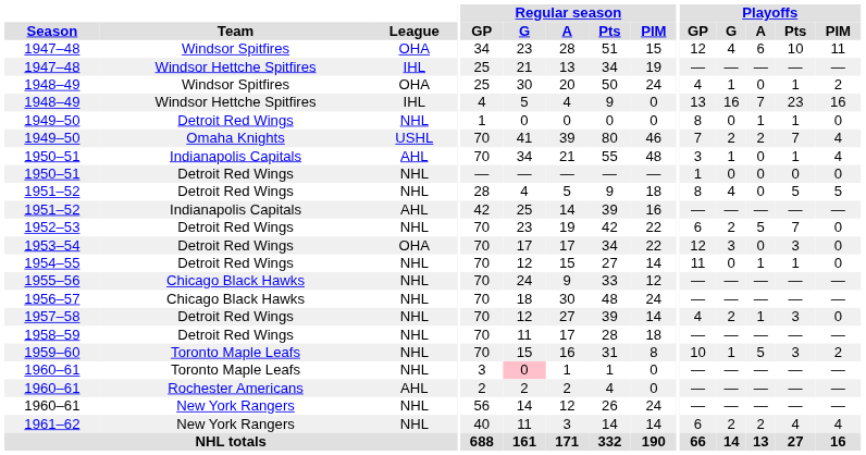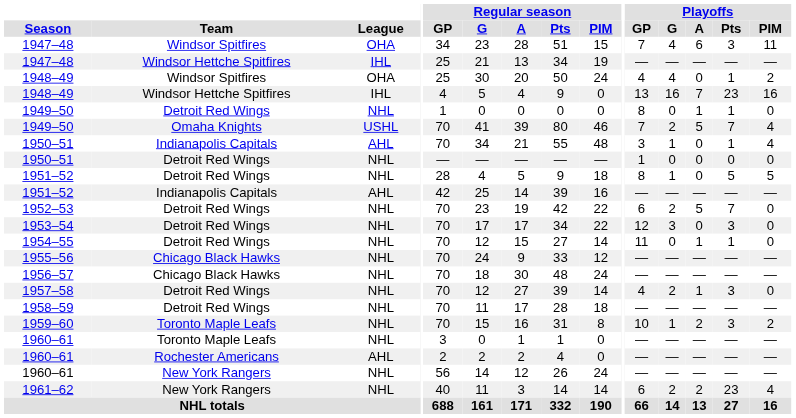 <table border="0" cellpadding="1" cellspacing="0" style="text-align:center; width:60em">
 <tr bgcolor="#e0e0e0">
 <th colspan="3" bgcolor="#ffffff"></th>
 <th rowspan="100" bgcolor="#ffffff"></th>
 <th colspan="5"><a href='#'>Regular season</a></th>
 <th rowspan="100" bgcolor="#ffffff"></th>
 <th colspan="5"><a href='#'>Playoffs</a></th>
 </tr>
 <tr bgcolor="#e0e0e0">
 <th><a href='#'>Season</a></th>
 <th>Team</th>
 <th>League</th>
 <th>GP</th>
 <th><a href='#'>G</a></th>
 <th><a href='#'>A</a></th>
 <th><a href='#'>Pts</a></th>
 <th><a href='#'>PIM</a></th>
 <th>GP</th>
 <th>G</th>
 <th>A</th>
 <th>Pts</th>
 <th>PIM</th>
 </tr>
 <tr>
 <td><a href='#'>1947–48</a></td>
 <td><a href='#'>Windsor Spitfires</a></td>
 <td><a href='#'>OHA</a></td>
 <td>34</td>
 <td>23</td>
 <td>28</td>
 <td>51</td>
 <td>15</td>
-<td>12</td>
+<td>7</td>
 <td>4</td>
 <td>6</td>
-<td>10</td>
+<td>3</td>
 <td>11</td>
 </tr>
 <tr bgcolor="#f0f0f0">
 <td><a href='#'>1947–48</a></td>
 <td><a href='#'>Windsor Hettche Spitfires</a></td>
 <td><a href='#'>IHL</a></td>
 <td>25</td>
 <td>21</td>
 <td>13</td>
 <td>34</td>
 <td>19</td>
 <td>—</td>
 <td>—</td>
 <td>—</td>
 <td>—</td>
 <td>—</td>
 </tr>
 <tr>
 <td><a href='#'>1948–49</a></td>
 <td>Windsor Spitfires</td>
 <td>OHA</td>
 <td>25</td>
 <td>30</td>
 <td>20</td>
 <td>50</td>
 <td>24</td>
 <td>4</td>
-<td>1</td>
+<td>4</td>
 <td>0</td>
 <td>1</td>
 <td>2</td>
 </tr>
 <tr bgcolor="#f0f0f0">
 <td><a href='#'>1948–49</a></td>
 <td>Windsor Hettche Spitfires</td>
 <td>IHL</td>
 <td>4</td>
 <td>5</td>
 <td>4</td>
 <td>9</td>
 <td>0</td>
 <td>13</td>
 <td>16</td>
 <td>7</td>
 <td>23</td>
 <td>16</td>
 </tr>
 <tr>
 <td><a href='#'>1949–50</a></td>
 <td><a href='#'>Detroit Red Wings</a></td>
 <td><a href='#'>NHL</a></td>
 <td>1</td>
 <td>0</td>
 <td>0</td>
 <td>0</td>
 <td>0</td>
 <td>8</td>
 <td>0</td>
 <td>1</td>
 <td>1</td>
 <td>0</td>
 </tr>
 <tr bgcolor="#f0f0f0">
 <td><a href='#'>1949–50</a></td>
 <td><a href='#'>Omaha Knights</a></td>
 <td><a href='#'>USHL</a></td>
 <td>70</td>
 <td>41</td>
 <td>39</td>
 <td>80</td>
 <td>46</td>
 <td>7</td>
 <td>2</td>
-<td>2</td>
+<td>5</td>
 <td>7</td>
 <td>4</td>
 </tr>
 <tr>
 <td><a href='#'>1950–51</a></td>
 <td><a href='#'>Indianapolis Capitals</a></td>
 <td><a href='#'>AHL</a></td>
 <td>70</td>
 <td>34</td>
 <td>21</td>
 <td>55</td>
 <td>48</td>
 <td>3</td>
 <td>1</td>
 <td>0</td>
 <td>1</td>
 <td>4</td>
 </tr>
 <tr bgcolor="#f0f0f0">
 <td><a href='#'>1950–51</a></td>
 <td>Detroit Red Wings</td>
 <td>NHL</td>
 <td>—</td>
 <td>—</td>
 <td>—</td>
 <td>—</td>
 <td>—</td>
 <td>1</td>
 <td>0</td>
 <td>0</td>
 <td>0</td>
 <td>0</td>
 </tr>
 <tr>
 <td><a href='#'>1951–52</a></td>
 <td>Detroit Red Wings</td>
 <td>NHL</td>
 <td>28</td>
 <td>4</td>
 <td>5</td>
 <td>9</td>
 <td>18</td>
 <td>8</td>
-<td>4</td>
+<td>1</td>
 <td>0</td>
 <td>5</td>
 <td>5</td>
 </tr>
 <tr bgcolor="#f0f0f0">
 <td><a href='#'>1951–52</a></td>
 <td>Indianapolis Capitals</td>
 <td>AHL</td>
 <td>42</td>
 <td>25</td>
 <td>14</td>
 <td>39</td>
 <td>16</td>
 <td>—</td>
 <td>—</td>
 <td>—</td>
 <td>—</td>
 <td>—</td>
 </tr>
 <tr>
 <td><a href='#'>1952–53</a></td>
 <td>Detroit Red Wings</td>
 <td>NHL</td>
 <td>70</td>
 <td>23</td>
 <td>19</td>
 <td>42</td>
 <td>22</td>
 <td>6</td>
 <td>2</td>
 <td>5</td>
 <td>7</td>
 <td>0</td>
 </tr>
 <tr bgcolor="#f0f0f0">
 <td><a href='#'>1953–54</a></td>
 <td>Detroit Red Wings</td>
-<td>OHA</td>
+<td>NHL</td>
 <td>70</td>
 <td>17</td>
 <td>17</td>
 <td>34</td>
 <td>22</td>
 <td>12</td>
 <td>3</td>
 <td>0</td>
 <td>3</td>
 <td>0</td>
 </tr>
 <tr>
 <td><a href='#'>1954–55</a></td>
 <td>Detroit Red Wings</td>
 <td>NHL</td>
 <td>70</td>
 <td>12</td>
 <td>15</td>
 <td>27</td>
 <td>14</td>
 <td>11</td>
 <td>0</td>
 <td>1</td>
 <td>1</td>
 <td>0</td>
 </tr>
 <tr bgcolor="#f0f0f0">
 <td><a href='#'>1955–56</a></td>
 <td><a href='#'>Chicago Black Hawks</a></td>
 <td>NHL</td>
 <td>70</td>
 <td>24</td>
 <td>9</td>
 <td>33</td>
 <td>12</td>
 <td>—</td>
 <td>—</td>
 <td>—</td>
 <td>—</td>
 <td>—</td>
 </tr>
 <tr>
 <td><a href='#'>1956–57</a></td>
 <td>Chicago Black Hawks</td>
 <td>NHL</td>
 <td>70</td>
 <td>18</td>
 <td>30</td>
 <td>48</td>
 <td>24</td>
 <td>—</td>
 <td>—</td>
 <td>—</td>
 <td>—</td>
 <td>—</td>
 </tr>
 <tr bgcolor="#f0f0f0">
 <td><a href='#'>1957–58</a></td>
 <td>Detroit Red Wings</td>
 <td>NHL</td>
 <td>70</td>
 <td>12</td>
 <td>27</td>
 <td>39</td>
 <td>14</td>
 <td>4</td>
 <td>2</td>
 <td>1</td>
 <td>3</td>
 <td>0</td>
 </tr>
 <tr>
 <td><a href='#'>1958–59</a></td>
 <td>Detroit Red Wings</td>
 <td>NHL</td>
 <td>70</td>
 <td>11</td>
 <td>17</td>
 <td>28</td>
 <td>18</td>
 <td>—</td>
 <td>—</td>
 <td>—</td>
 <td>—</td>
 <td>—</td>
 </tr>
 <tr bgcolor="#f0f0f0">
 <td><a href='#'>1959–60</a></td>
 <td><a href='#'>Toronto Maple Leafs</a></td>
 <td>NHL</td>
 <td>70</td>
 <td>15</td>
 <td>16</td>
 <td>31</td>
 <td>8</td>
 <td>10</td>
 <td>1</td>
-<td>5</td>
+<td>2</td>
 <td>3</td>
 <td>2</td>
 </tr>
 <tr>
 <td><a href='#'>1960–61</a></td>
 <td>Toronto Maple Leafs</td>
 <td>NHL</td>
 <td>3</td>
-<td style="background: pink;">0</td>
+<td>0</td>
 <td>1</td>
 <td>1</td>
 <td>0</td>
 <td>—</td>
 <td>—</td>
 <td>—</td>
 <td>—</td>
 <td>—</td>
 </tr>
 <tr bgcolor="#f0f0f0">
 <td><a href='#'>1960–61</a></td>
 <td><a href='#'>Rochester Americans</a></td>
 <td>AHL</td>
 <td>2</td>
 <td>2</td>
 <td>2</td>
 <td>4</td>
 <td>0</td>
 <td>—</td>
 <td>—</td>
 <td>—</td>
 <td>—</td>
 <td>—</td>
 </tr>
 <tr>
 <td>1960–61</td>
 <td><a href='#'>New York Rangers</a></td>
 <td>NHL</td>
 <td>56</td>
 <td>14</td>
 <td>12</td>
 <td>26</td>
 <td>24</td>
 <td>—</td>
 <td>—</td>
 <td>—</td>
 <td>—</td>
 <td>—</td>
 </tr>
 <tr bgcolor="#f0f0f0">
 <td><a href='#'>1961–62</a></td>
 <td>New York Rangers</td>
 <td>NHL</td>
 <td>40</td>
 <td>11</td>
 <td>3</td>
 <td>14</td>
 <td>14</td>
 <td>6</td>
 <td>2</td>
 <td>2</td>
-<td>4</td>
+<td>23</td>
 <td>4</td>
 </tr>
 <tr bgcolor="#e0e0e0">
 <th colspan="3">NHL totals</th>
 <th>688</th>
 <th>161</th>
 <th>171</th>
 <th>332</th>
 <th>190</th>
 <th>66</th>
 <th>14</th>
 <th>13</th>
 <th>27</th>
 <th>16</th>
 </tr>
 </table>
